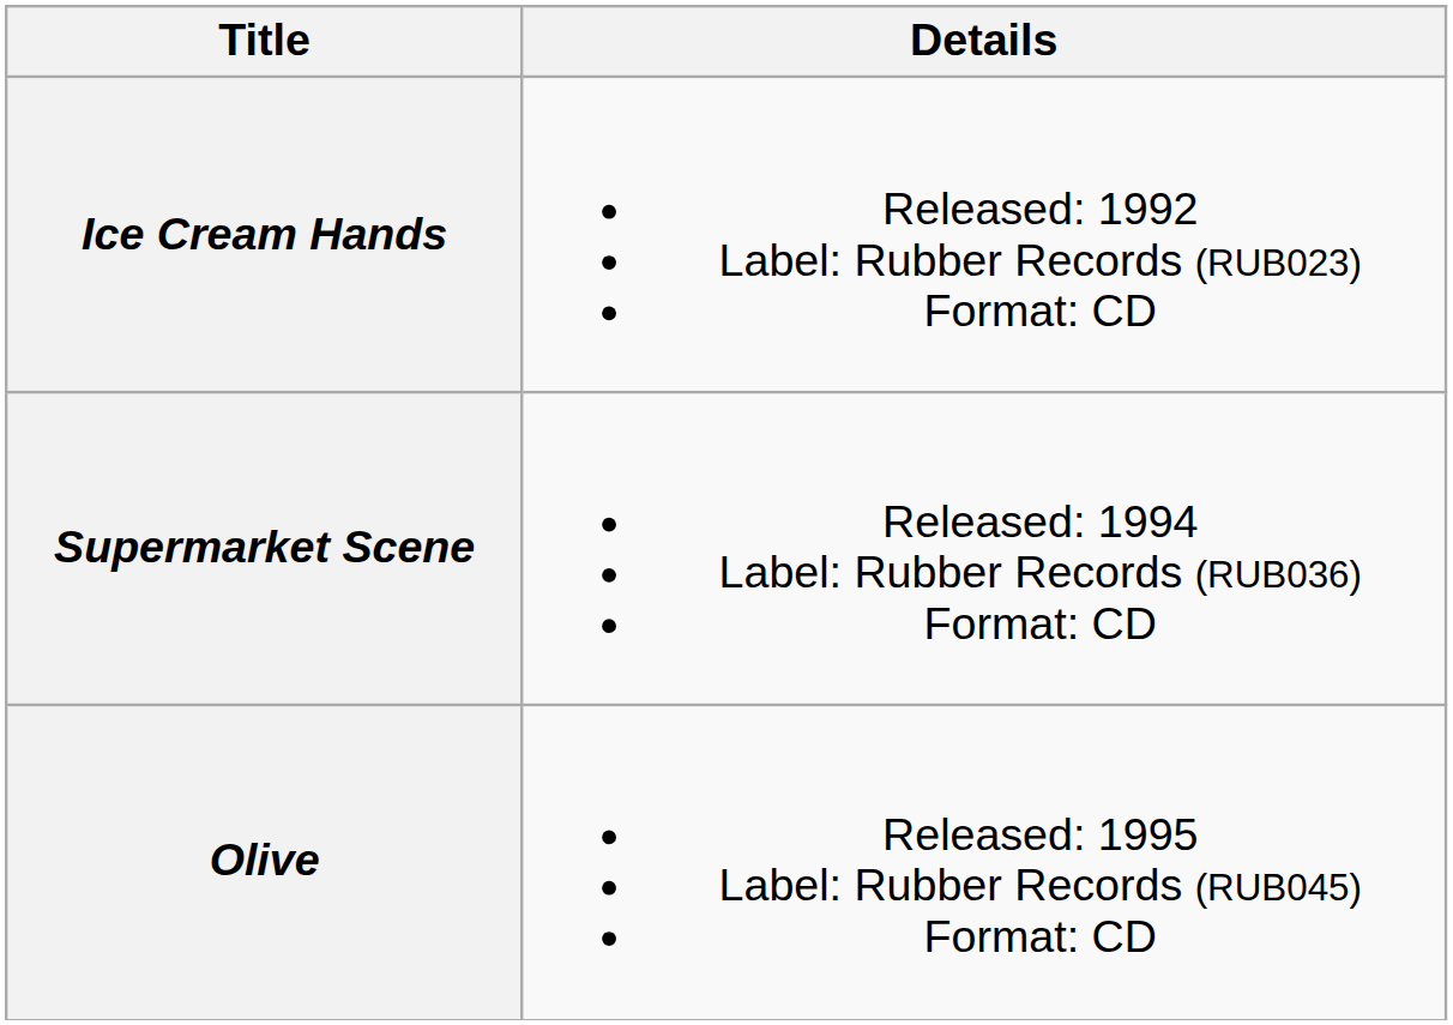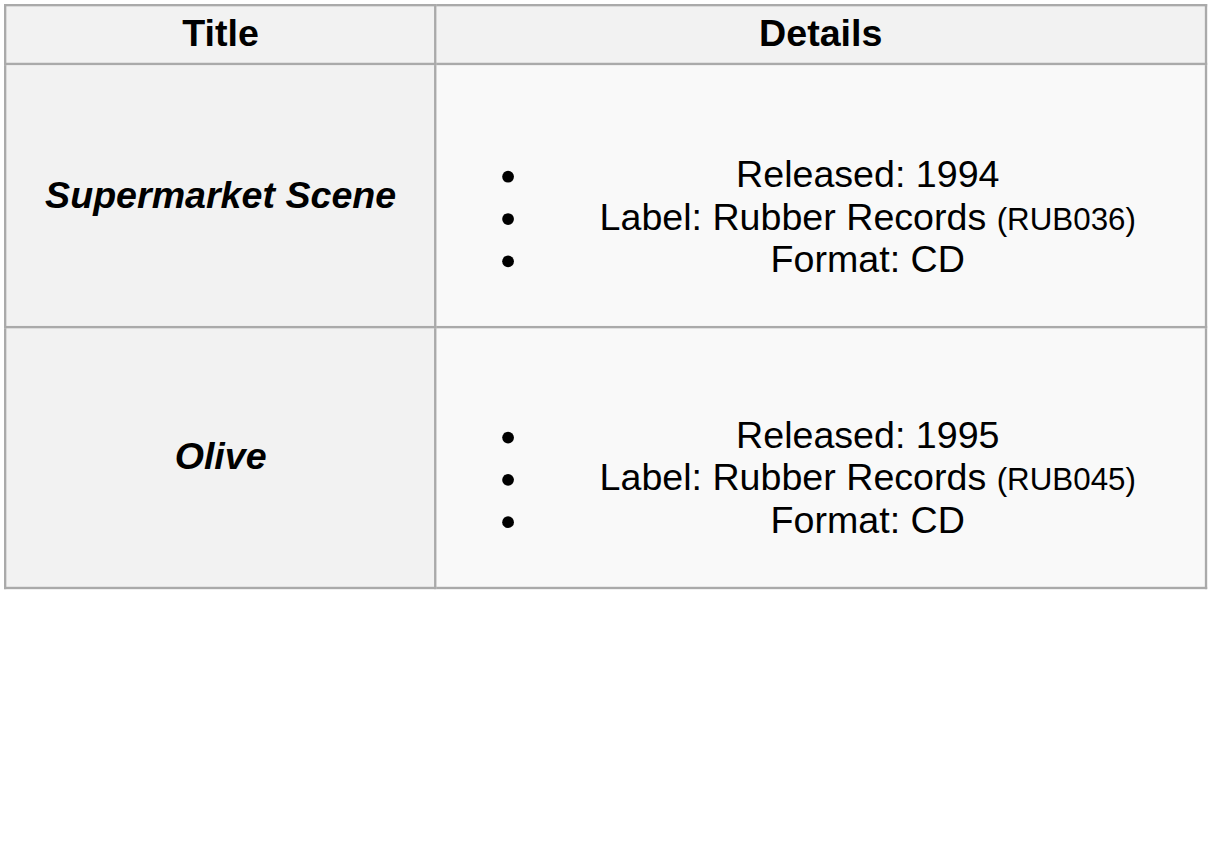 <table class="wikitable plainrowheaders" style="text-align:center;" border="1">
 <tr>
 <th scope="col" style="width:11em;">Title</th>
 <th scope="col" style="width:20em;">Details</th>
-</tr>
-<tr>
-<th scope="row"><em>Ice Cream Hands</em></th>
-<td><br><ul><li>Released: 1992</li><li>Label: Rubber Records <small>(RUB023)</small></li><li>Format: CD</li></ul></td>
 </tr>
 <tr>
 <th scope="row"><em>Supermarket Scene</em></th>
 <td><br><ul><li>Released: 1994</li><li>Label: Rubber Records <small>(RUB036)</small></li><li>Format: CD</li></ul></td>
 </tr>
 <tr>
 <th scope="row"><em>Olive</em></th>
 <td><br><ul><li>Released: 1995</li><li>Label: Rubber Records <small>(RUB045)</small></li><li>Format: CD</li></ul></td>
 </tr>
 </table>
